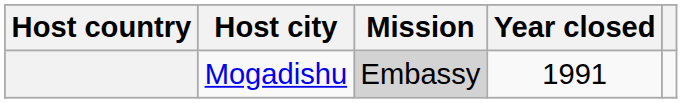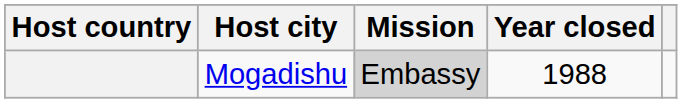 <table class="wikitable plainrowheaders" style="text-align:center;">
 <tr>
 <th scope="col">Host country</th>
 <th scope="col">Host city</th>
 <th scope="col">Mission</th>
 <th scope="col">Year closed</th>
 <th scope="col"></th>
 </tr>
 <tr>
 <th scope="row"></th>
 <td><a href='#'>Mogadishu</a></td>
 <td style="background: lightgrey;">Embassy</td>
-<td>1991</td>
+<td>1988</td>
 <td></td>
 </tr>
 </table>
